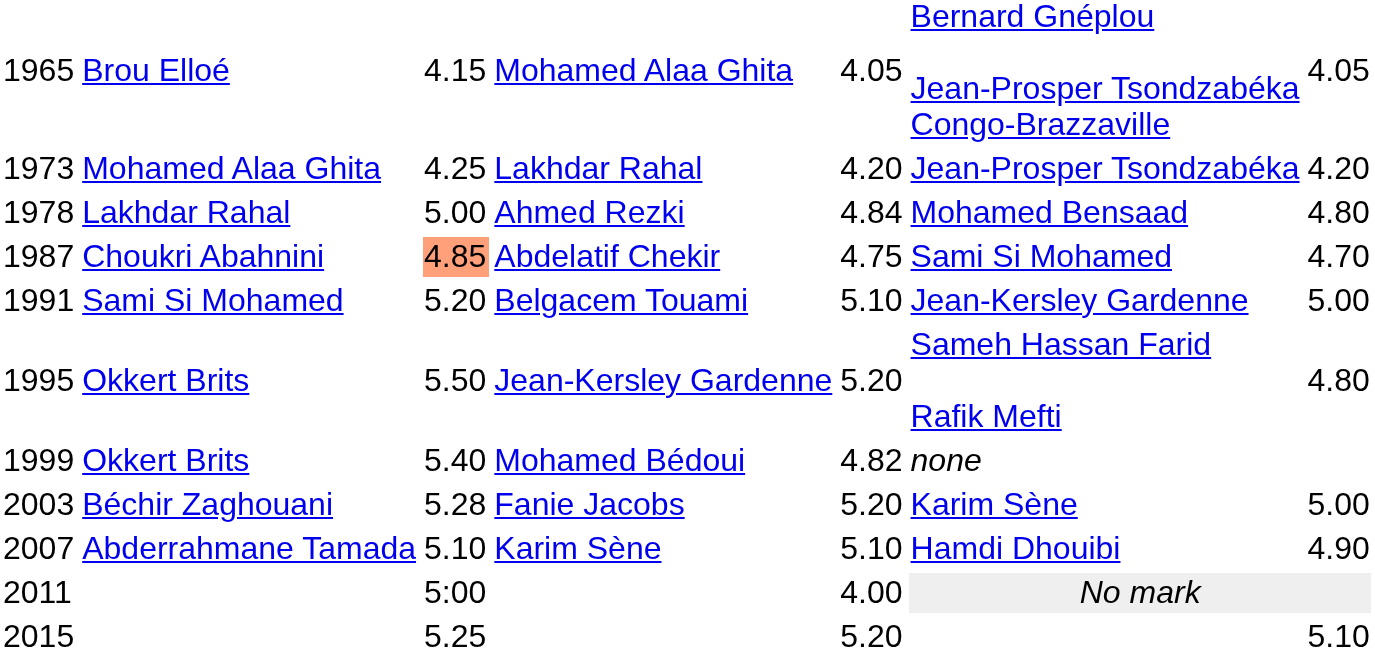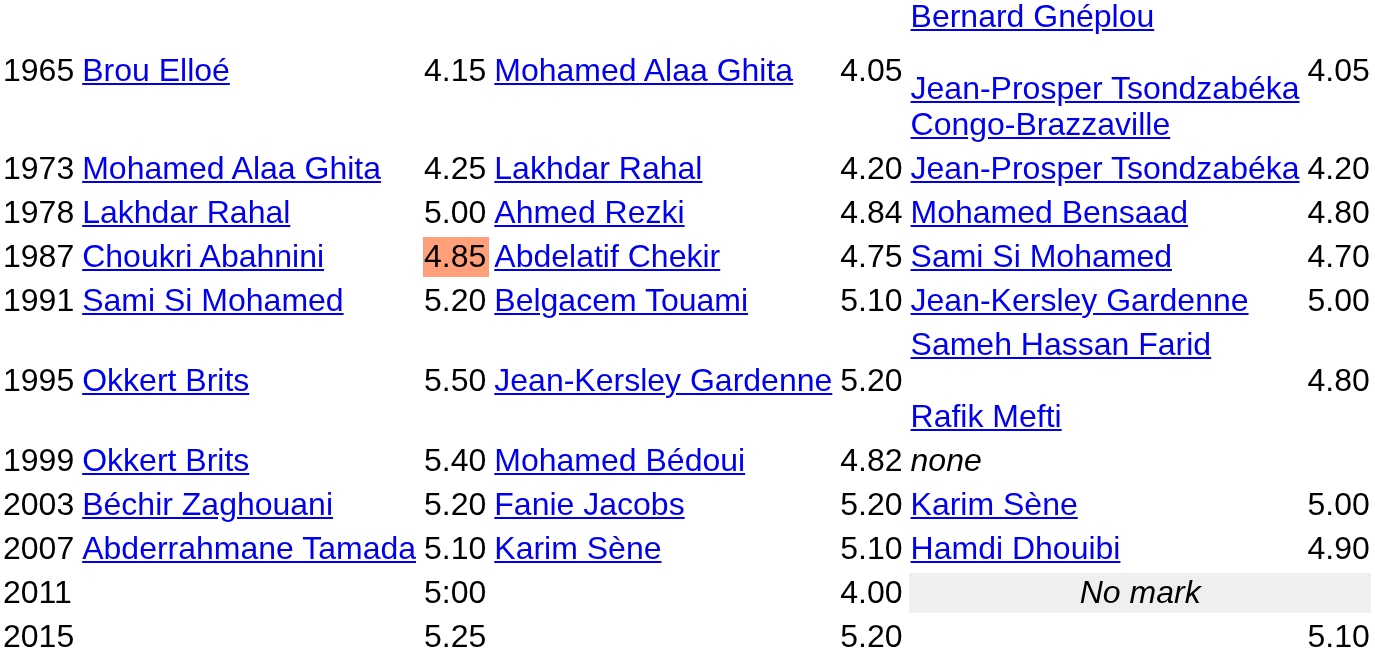 <table>
 <tr>
 <td>1965</td>
 <td><a href='#'>Brou Elloé</a><br> </td>
 <td>4.15</td>
 <td><a href='#'>Mohamed Alaa Ghita</a><br> </td>
 <td>4.05</td>
 <td><a href='#'>Bernard Gnéplou</a><br> <br><a href='#'>Jean-Prosper Tsondzabéka</a><br> <a href='#'>Congo-Brazzaville</a></td>
 <td>4.05</td>
 </tr>
 <tr>
 <td>1973</td>
 <td><a href='#'>Mohamed Alaa Ghita</a><br> </td>
 <td>4.25</td>
 <td><a href='#'>Lakhdar Rahal</a><br> </td>
 <td>4.20</td>
 <td><a href='#'>Jean-Prosper Tsondzabéka</a><br> </td>
 <td>4.20</td>
 </tr>
 <tr>
 <td>1978</td>
 <td><a href='#'>Lakhdar Rahal</a><br> </td>
 <td>5.00</td>
 <td><a href='#'>Ahmed Rezki</a><br> </td>
 <td>4.84</td>
 <td><a href='#'>Mohamed Bensaad</a><br> </td>
 <td>4.80</td>
 </tr>
 <tr>
 <td>1987</td>
 <td><a href='#'>Choukri Abahnini</a><br> </td>
 <td style="background: lightsalmon;">4.85</td>
 <td><a href='#'>Abdelatif Chekir</a><br> </td>
 <td>4.75</td>
 <td><a href='#'>Sami Si Mohamed</a><br> </td>
 <td>4.70</td>
 </tr>
 <tr>
 <td>1991</td>
 <td><a href='#'>Sami Si Mohamed</a><br> </td>
 <td>5.20</td>
 <td><a href='#'>Belgacem Touami</a><br> </td>
 <td>5.10</td>
 <td><a href='#'>Jean-Kersley Gardenne</a><br> </td>
 <td>5.00</td>
 </tr>
 <tr>
 <td>1995</td>
 <td><a href='#'>Okkert Brits</a><br> </td>
 <td>5.50</td>
 <td><a href='#'>Jean-Kersley Gardenne</a><br> </td>
 <td>5.20</td>
 <td><a href='#'>Sameh Hassan Farid</a><br>  <br> <a href='#'>Rafik Mefti</a><br> </td>
 <td>4.80</td>
 </tr>
 <tr>
 <td>1999</td>
 <td><a href='#'>Okkert Brits</a><br> </td>
 <td>5.40</td>
 <td><a href='#'>Mohamed Bédoui</a><br> </td>
 <td>4.82</td>
 <td><em>none</em></td>
 <td></td>
 </tr>
 <tr>
 <td>2003<br></td>
 <td><a href='#'>Béchir Zaghouani</a> <br> </td>
-<td>5.28</td>
+<td>5.20</td>
 <td><a href='#'>Fanie Jacobs</a> <br> </td>
 <td>5.20</td>
 <td><a href='#'>Karim Sène</a> <br> </td>
 <td>5.00</td>
 </tr>
 <tr>
 <td>2007<br></td>
 <td><a href='#'>Abderrahmane Tamada</a> <br> </td>
 <td>5.10</td>
 <td><a href='#'>Karim Sène</a> <br> </td>
 <td>5.10</td>
 <td><a href='#'>Hamdi Dhouibi</a> <br> </td>
 <td>4.90</td>
 </tr>
 <tr>
 <td>2011<br></td>
 <td></td>
 <td>5:00</td>
 <td></td>
 <td>4.00</td>
 <td colspan= "2" bgcolor=#efefef align="center"><em>No mark</em></td>
 </tr>
 <tr>
 <td>2015</td>
 <td></td>
 <td>5.25</td>
 <td></td>
 <td>5.20</td>
 <td></td>
 <td>5.10</td>
 </tr>
 </table>
